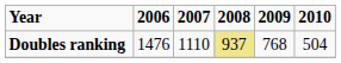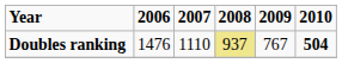 <table class="wikitable">
 <tr>
 <td><strong>Year</strong></td>
 <td align="center"><strong>2006</strong></td>
 <td align="center"><strong>2007</strong></td>
 <td align="center"><strong>2008</strong></td>
 <td align="center"><strong>2009</strong></td>
 <td align="center"><strong>2010</strong></td>
 </tr>
 <tr>
 <td><strong>Doubles ranking</strong> </td>
 <td align="center">1476</td>
 <td align="center"> 1110</td>
 <td align="center" style="background: khaki;"> 937</td>
-<td align="center"> 768</td>
-<td align="center"> 504</td>
+<td align="center"> 767</td>
+<td align="center"><strong> 504</strong></td>
 </tr>
 <tr>
 </tr>
 </table>
